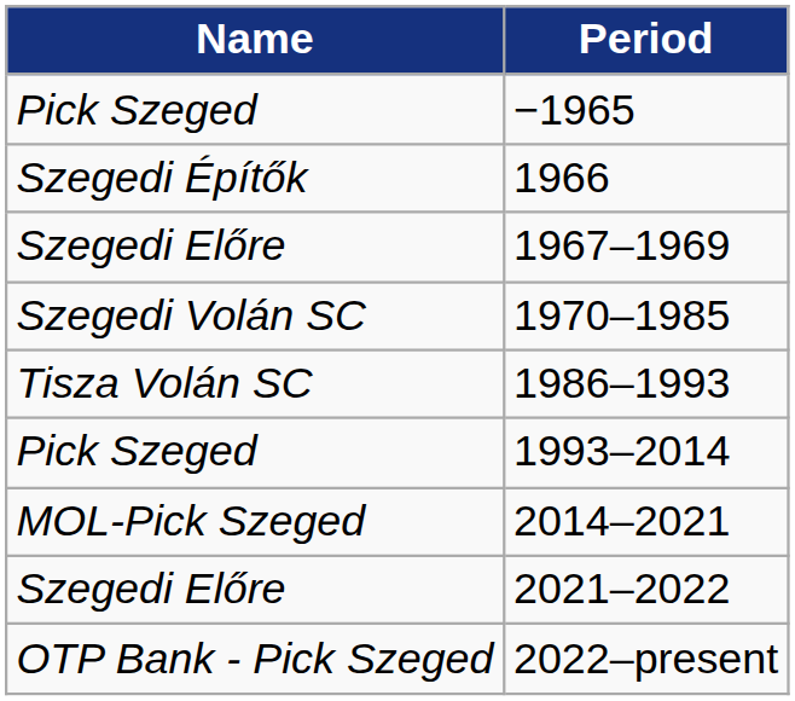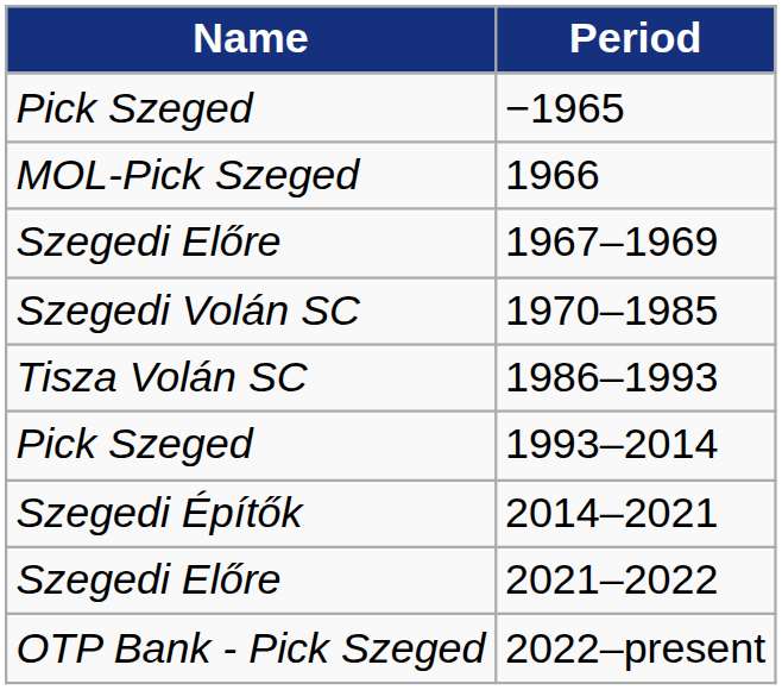 <table class="wikitable" style="text-align: left">
 <tr>
 <th style="color:white; background:#15317E">Name</th>
 <th style="color:white; background:#15317E">Period</th>
 </tr>
 <tr>
 <td align=left><em>Pick Szeged</em></td>
 <td>−1965</td>
 </tr>
 <tr>
-<td align=left><em>Szegedi Építők</em></td>
+<td align=left><em>MOL-Pick Szeged</em></td>
 <td>1966</td>
 </tr>
 <tr>
 <td align=left><em>Szegedi Előre</em></td>
 <td>1967–1969</td>
 </tr>
 <tr>
 <td align=left><em>Szegedi Volán SC</em></td>
 <td>1970–1985</td>
 </tr>
 <tr>
 <td align=left><em>Tisza Volán SC</em></td>
 <td>1986–1993</td>
 </tr>
 <tr>
 <td align=left><em>Pick Szeged</em></td>
 <td>1993–2014</td>
 </tr>
 <tr>
-<td align=left><em>MOL-Pick Szeged</em></td>
+<td align=left><em>Szegedi Építők</em></td>
 <td>2014–2021</td>
 </tr>
 <tr>
 <td align=left><em>Szegedi Előre</em></td>
 <td>2021–2022</td>
 </tr>
 <tr>
 <td align=left><em>OTP Bank - Pick Szeged</em></td>
 <td>2022–present</td>
 </tr>
 </table>
